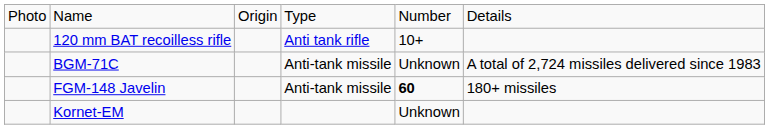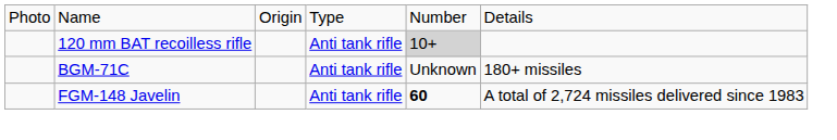 <table class="wikitable" style="font-size:97%;">
 <tr>
 <td>Photo</td>
 <td>Name</td>
 <td>Origin</td>
 <td>Type</td>
 <td>Number</td>
 <td>Details</td>
 </tr>
 <tr>
 <td></td>
 <td><a href='#'>120 mm BAT recoilless rifle</a></td>
 <td></td>
 <td><a href='#'>Anti tank rifle</a></td>
-<td>10+</td>
+<td style="background: lightgrey;">10+</td>
 <td></td>
 </tr>
 <tr>
 <td></td>
 <td><a href='#'>BGM-71C</a></td>
 <td></td>
-<td>Anti-tank missile</td>
+<td><a href='#'>Anti tank rifle</a></td>
 <td>Unknown</td>
-<td>A total of 2,724 missiles delivered since 1983</td>
+<td>180+ missiles</td>
 </tr>
 <tr>
 <td></td>
 <td><a href='#'>FGM-148 Javelin</a></td>
 <td></td>
-<td>Anti-tank missile</td>
+<td><a href='#'>Anti tank rifle</a></td>
 <td><strong>60</strong></td>
-<td>180+ missiles</td>
-</tr>
-<tr>
-<td></td>
-<td><a href='#'>Kornet-EM</a></td>
-<td></td>
-<td></td>
-<td>Unknown</td>
-<td></td>
+<td>A total of 2,724 missiles delivered since 1983</td>
 </tr>
 </table>
